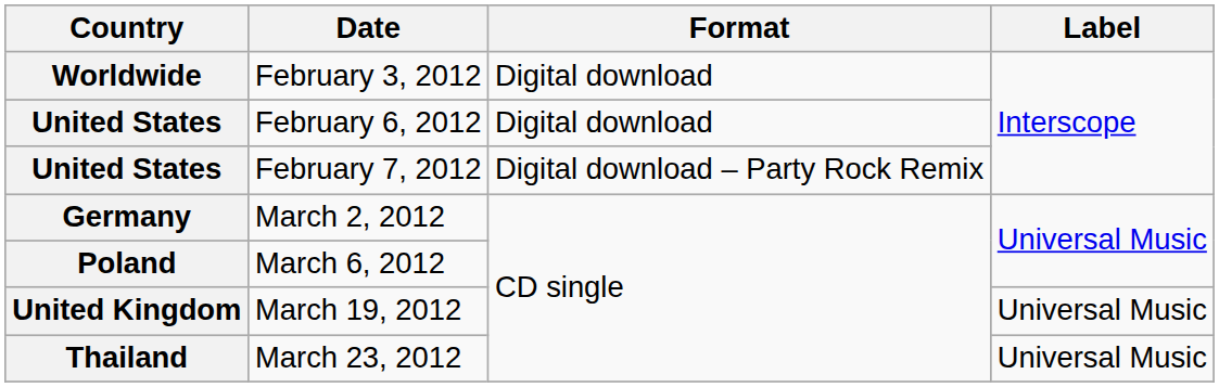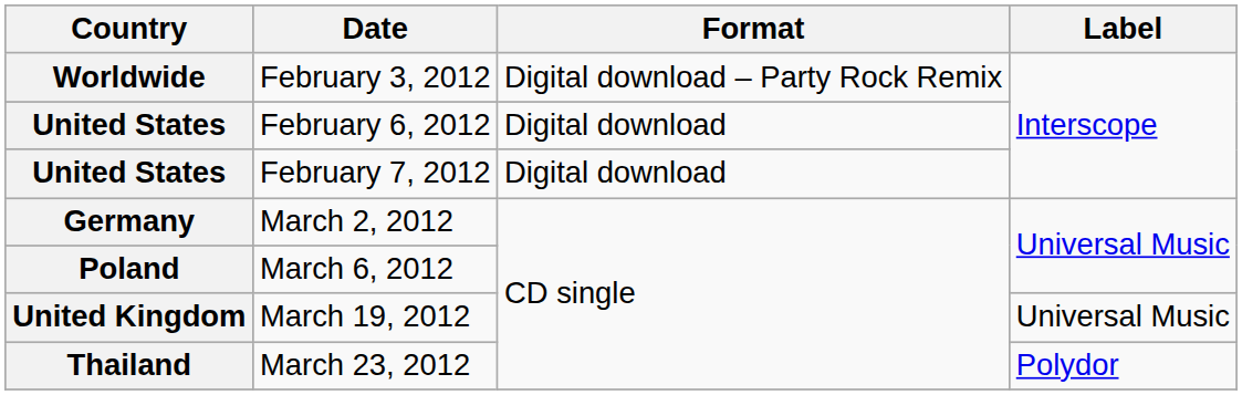 <table class="wikitable plainrowheaders">
 <tr>
 <th scope="col">Country</th>
 <th scope="col">Date</th>
 <th scope="col">Format</th>
 <th scope="col">Label</th>
 </tr>
 <tr>
 <th scope="row">Worldwide</th>
 <td>February 3, 2012</td>
-<td>Digital download</td>
+<td>Digital download – Party Rock Remix</td>
 <td rowspan="3"><a href='#'>Interscope</a></td>
 </tr>
 <tr>
 <th scope="row">United States</th>
 <td>February 6, 2012</td>
 <td>Digital download</td>
 </tr>
 <tr>
 <th scope="row">United States</th>
 <td>February 7, 2012</td>
-<td>Digital download – Party Rock Remix</td>
+<td>Digital download</td>
 </tr>
 <tr>
 <th scope="row">Germany</th>
 <td>March 2, 2012</td>
 <td rowspan="4">CD single</td>
 <td rowspan="2"><a href='#'>Universal Music</a></td>
 </tr>
 <tr>
 <th scope="row">Poland</th>
 <td>March 6, 2012</td>
 </tr>
 <tr>
 <th scope="row">United Kingdom</th>
 <td>March 19, 2012</td>
 <td>Universal Music</td>
 </tr>
 <tr>
 <th scope="row">Thailand</th>
 <td>March 23, 2012</td>
-<td>Universal Music</td>
+<td><a href='#'>Polydor</a></td>
 </tr>
 </table>
